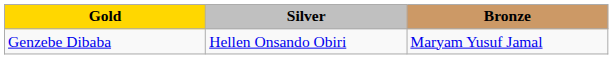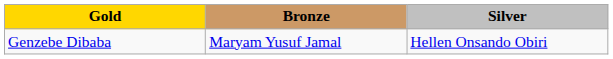 <table class="wikitable" style="text-align:left">
 <tr align="center">
 <td width=200 bgcolor=gold><strong>Gold</strong></td>
+<td width=200 bgcolor=CC9966><strong>Bronze</strong></td>
 <td width=200 bgcolor=silver><strong>Silver</strong></td>
-<td width=200 bgcolor=CC9966><strong>Bronze</strong></td>
 </tr>
 <tr>
 <td><a href='#'>Genzebe Dibaba</a><br><em></em></td>
+<td><a href='#'>Maryam Yusuf Jamal</a><br><em></em></td>
 <td><a href='#'>Hellen Onsando Obiri</a><br><em></em></td>
-<td><a href='#'>Maryam Yusuf Jamal</a><br><em></em></td>
 </tr>
 </table>
